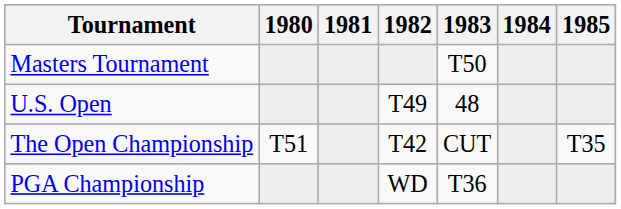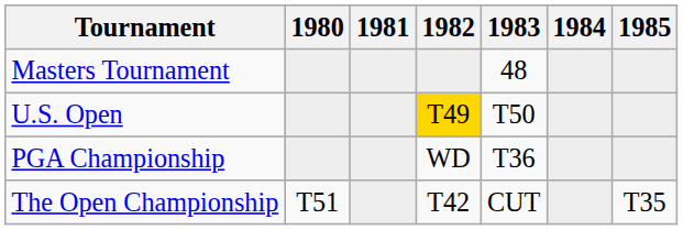 <table class="wikitable" style="font-size:95%;text-align:center;">
 <tr>
 <th>Tournament</th>
 <th>1980</th>
 <th>1981</th>
 <th>1982</th>
 <th>1983</th>
 <th>1984</th>
 <th>1985</th>
 </tr>
 <tr>
 <td align=left><a href='#'>Masters Tournament</a></td>
 <td style="background:#eeeeee;"></td>
 <td style="background:#eeeeee;"></td>
 <td style="background:#eeeeee;"></td>
-<td>T50</td>
+<td>48</td>
 <td style="background:#eeeeee;"></td>
 <td style="background:#eeeeee;"></td>
 </tr>
 <tr>
 <td align=left><a href='#'>U.S. Open</a></td>
 <td style="background:#eeeeee;"></td>
 <td style="background:#eeeeee;"></td>
-<td>T49</td>
-<td>48</td>
+<td style="background: gold;">T49</td>
+<td>T50</td>
+<td style="background:#eeeeee;"></td>
+<td style="background:#eeeeee;"></td>
+</tr>
+<tr>
+<td align=left><a href='#'>PGA Championship</a></td>
+<td style="background:#eeeeee;"></td>
+<td style="background:#eeeeee;"></td>
+<td>WD</td>
+<td>T36</td>
 <td style="background:#eeeeee;"></td>
 <td style="background:#eeeeee;"></td>
 </tr>
 <tr>
 <td align=left><a href='#'>The Open Championship</a></td>
 <td>T51</td>
 <td style="background:#eeeeee;"></td>
 <td>T42</td>
 <td>CUT</td>
 <td style="background:#eeeeee;"></td>
 <td>T35</td>
 </tr>
-<tr>
-<td align=left><a href='#'>PGA Championship</a></td>
-<td style="background:#eeeeee;"></td>
-<td style="background:#eeeeee;"></td>
-<td>WD</td>
-<td>T36</td>
-<td style="background:#eeeeee;"></td>
-<td style="background:#eeeeee;"></td>
-</tr>
 </table>
